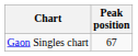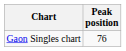 <table class="wikitable">
 <tr>
 <th scope="col">Chart</th>
 <th scope="col">Peak<br>position</th>
 </tr>
 <tr>
 <td><a href='#'>Gaon</a> Singles chart</td>
-<td align="center">67</td>
+<td align="center">76</td>
 </tr>
 </table>
